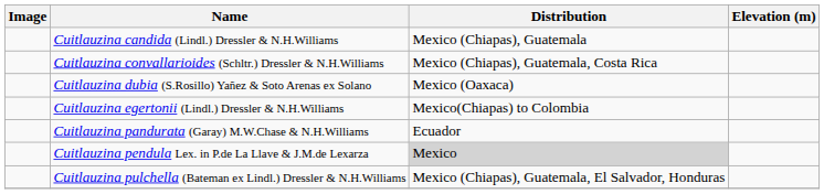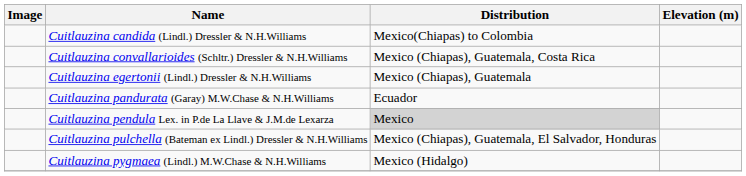 <table class="wikitable collapsible">
 <tr>
 <th>Image</th>
 <th>Name</th>
 <th>Distribution</th>
 <th>Elevation (m)</th>
 </tr>
 <tr>
 <td></td>
 <td><em><a href='#'>Cuitlauzina candida</a></em> <small>(Lindl.) Dressler & N.H.Williams</small></td>
-<td>Mexico (Chiapas), Guatemala</td>
+<td>Mexico(Chiapas) to Colombia</td>
 <td></td>
 </tr>
 <tr>
 <td></td>
 <td><em><a href='#'>Cuitlauzina convallarioides</a></em> <small>(Schltr.) Dressler & N.H.Williams</small></td>
 <td>Mexico (Chiapas), Guatemala, Costa Rica</td>
 <td></td>
 </tr>
 <tr>
 <td></td>
-<td><em><a href='#'>Cuitlauzina dubia</a></em> <small>(S.Rosillo) Yañez & Soto Arenas ex Solano</small></td>
-<td>Mexico (Oaxaca)</td>
-<td></td>
-</tr>
-<tr>
-<td></td>
 <td><em><a href='#'>Cuitlauzina egertonii</a></em> <small>(Lindl.) Dressler & N.H.Williams</small></td>
-<td>Mexico(Chiapas) to Colombia</td>
+<td>Mexico (Chiapas), Guatemala</td>
 <td></td>
 </tr>
 <tr>
 <td></td>
 <td><em><a href='#'>Cuitlauzina pandurata</a></em> <small>(Garay) M.W.Chase & N.H.Williams</small></td>
 <td>Ecuador</td>
 <td></td>
 </tr>
 <tr>
 <td></td>
 <td><em><a href='#'>Cuitlauzina pendula</a></em> <small>Lex. in P.de La Llave & J.M.de Lexarza</small></td>
 <td style="background: lightgrey;">Mexico</td>
 <td></td>
 </tr>
 <tr>
 <td></td>
 <td><em><a href='#'>Cuitlauzina pulchella</a></em> <small>(Bateman ex Lindl.) Dressler & N.H.Williams</small></td>
 <td>Mexico (Chiapas), Guatemala, El Salvador, Honduras</td>
 <td></td>
 </tr>
 <tr>
+<td></td>
+<td><em><a href='#'>Cuitlauzina pygmaea</a></em> <small>(Lindl.) M.W.Chase & N.H.Williams</small></td>
+<td>Mexico (Hidalgo)</td>
+<td></td>
+</tr>
+<tr>
 </tr>
 </table>
